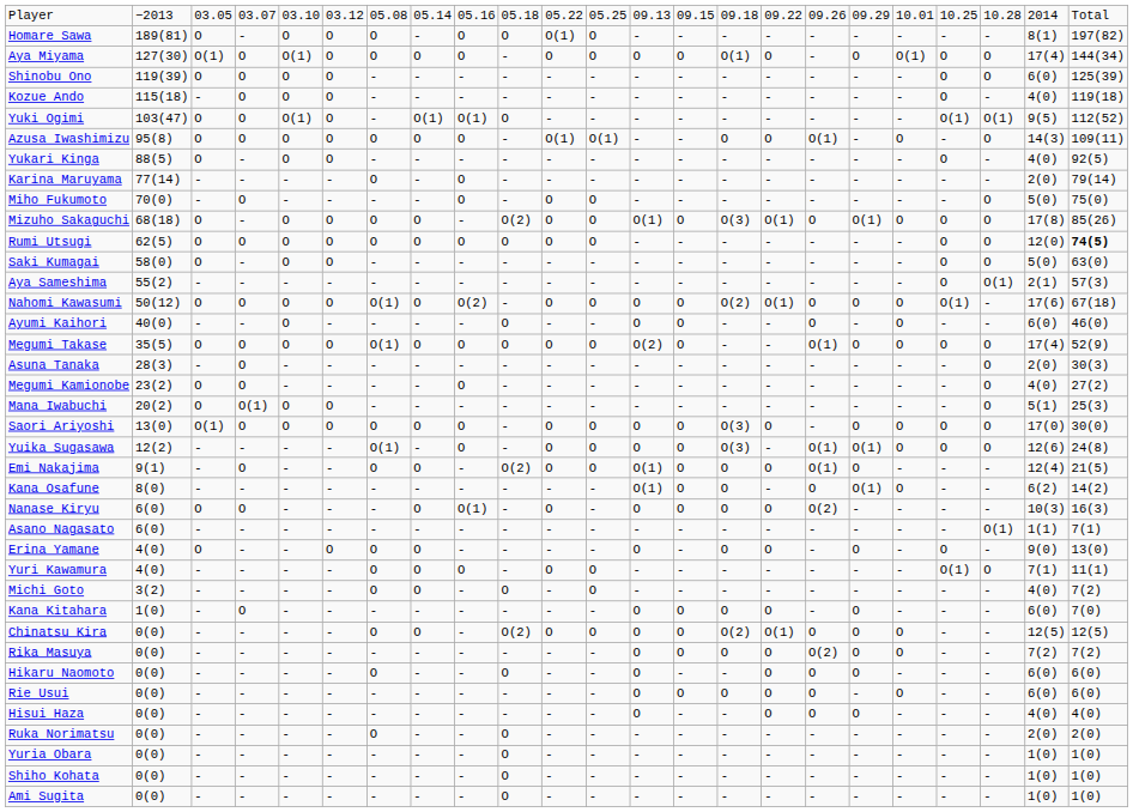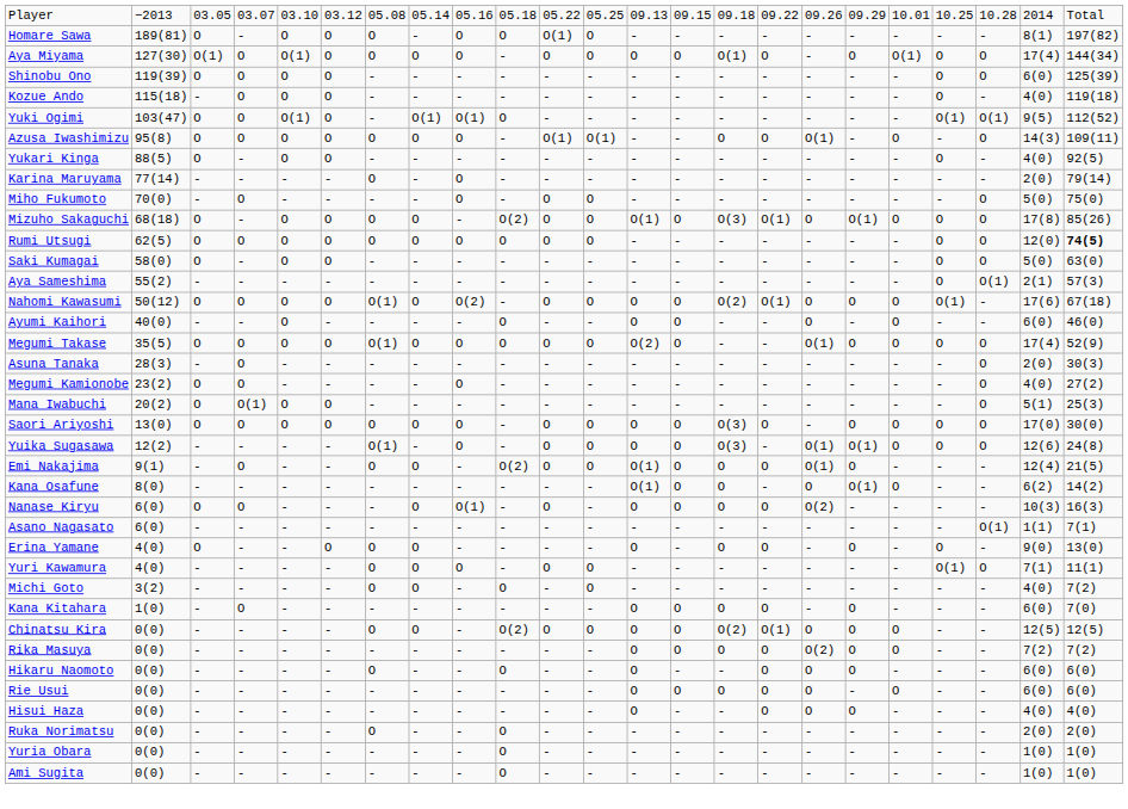 <table class="wikitable" style="text-align:left;">
 <tr>
 <td>Player</td>
 <td>−2013</td>
 <td>03.05</td>
 <td>03.07</td>
 <td>03.10</td>
 <td>03.12</td>
 <td>05.08</td>
 <td>05.14</td>
 <td>05.16</td>
 <td>05.18</td>
 <td>05.22</td>
 <td>05.25</td>
 <td>09.13</td>
 <td>09.15</td>
 <td>09.18</td>
 <td>09.22</td>
 <td>09.26</td>
 <td>09.29</td>
 <td>10.01</td>
 <td>10.25</td>
 <td>10.28</td>
 <td>2014</td>
 <td>Total</td>
 </tr>
 <tr>
 <td><a href='#'>Homare Sawa</a></td>
 <td>189(81)</td>
 <td>O</td>
 <td>-</td>
 <td>O</td>
 <td>O</td>
 <td>O</td>
 <td>-</td>
 <td>O</td>
 <td>O</td>
 <td>O(1)</td>
 <td>O</td>
 <td>-</td>
 <td>-</td>
 <td>-</td>
 <td>-</td>
 <td>-</td>
 <td>-</td>
 <td>-</td>
 <td>-</td>
 <td>-</td>
 <td>8(1)</td>
 <td>197(82)</td>
 </tr>
 <tr>
 <td><a href='#'>Aya Miyama</a></td>
 <td>127(30)</td>
 <td>O(1)</td>
 <td>O</td>
 <td>O(1)</td>
 <td>O</td>
 <td>O</td>
 <td>O</td>
 <td>O</td>
 <td>-</td>
 <td>O</td>
 <td>O</td>
 <td>O</td>
 <td>O</td>
 <td>O(1)</td>
 <td>O</td>
 <td>-</td>
 <td>O</td>
 <td>O(1)</td>
 <td>O</td>
 <td>O</td>
 <td>17(4)</td>
 <td>144(34)</td>
 </tr>
 <tr>
 <td><a href='#'>Shinobu Ono</a></td>
 <td>119(39)</td>
 <td>O</td>
 <td>O</td>
 <td>O</td>
 <td>O</td>
 <td>-</td>
 <td>-</td>
 <td>-</td>
 <td>-</td>
 <td>-</td>
 <td>-</td>
 <td>-</td>
 <td>-</td>
 <td>-</td>
 <td>-</td>
 <td>-</td>
 <td>-</td>
 <td>-</td>
 <td>O</td>
 <td>O</td>
 <td>6(0)</td>
 <td>125(39)</td>
 </tr>
 <tr>
 <td><a href='#'>Kozue Ando</a></td>
 <td>115(18)</td>
 <td>-</td>
 <td>O</td>
 <td>O</td>
 <td>O</td>
 <td>-</td>
 <td>-</td>
 <td>-</td>
 <td>-</td>
 <td>-</td>
 <td>-</td>
 <td>-</td>
 <td>-</td>
 <td>-</td>
 <td>-</td>
 <td>-</td>
 <td>-</td>
 <td>-</td>
 <td>O</td>
 <td>-</td>
 <td>4(0)</td>
 <td>119(18)</td>
 </tr>
 <tr>
 <td><a href='#'>Yuki Ogimi</a></td>
 <td>103(47)</td>
 <td>O</td>
 <td>O</td>
 <td>O(1)</td>
 <td>O</td>
 <td>-</td>
 <td>O(1)</td>
 <td>O(1)</td>
 <td>O</td>
 <td>-</td>
 <td>-</td>
 <td>-</td>
 <td>-</td>
 <td>-</td>
 <td>-</td>
 <td>-</td>
 <td>-</td>
 <td>-</td>
 <td>O(1)</td>
 <td>O(1)</td>
 <td>9(5)</td>
 <td>112(52)</td>
 </tr>
 <tr>
 <td><a href='#'>Azusa Iwashimizu</a></td>
 <td>95(8)</td>
 <td>O</td>
 <td>O</td>
 <td>O</td>
 <td>O</td>
 <td>O</td>
 <td>O</td>
 <td>O</td>
 <td>-</td>
 <td>O(1)</td>
 <td>O(1)</td>
 <td>-</td>
 <td>-</td>
 <td>O</td>
 <td>O</td>
 <td>O(1)</td>
 <td>-</td>
 <td>O</td>
 <td>-</td>
 <td>O</td>
 <td>14(3)</td>
 <td>109(11)</td>
 </tr>
 <tr>
 <td><a href='#'>Yukari Kinga</a></td>
 <td>88(5)</td>
 <td>O</td>
 <td>-</td>
 <td>O</td>
 <td>O</td>
 <td>-</td>
 <td>-</td>
 <td>-</td>
 <td>-</td>
 <td>-</td>
 <td>-</td>
 <td>-</td>
 <td>-</td>
 <td>-</td>
 <td>-</td>
 <td>-</td>
 <td>-</td>
 <td>-</td>
 <td>O</td>
 <td>-</td>
 <td>4(0)</td>
 <td>92(5)</td>
 </tr>
 <tr>
 <td><a href='#'>Karina Maruyama</a></td>
 <td>77(14)</td>
 <td>-</td>
 <td>-</td>
 <td>-</td>
 <td>-</td>
 <td>O</td>
 <td>-</td>
 <td>O</td>
 <td>-</td>
 <td>-</td>
 <td>-</td>
 <td>-</td>
 <td>-</td>
 <td>-</td>
 <td>-</td>
 <td>-</td>
 <td>-</td>
 <td>-</td>
 <td>-</td>
 <td>-</td>
 <td>2(0)</td>
 <td>79(14)</td>
 </tr>
 <tr>
 <td><a href='#'>Miho Fukumoto</a></td>
 <td>70(0)</td>
 <td>-</td>
 <td>O</td>
 <td>-</td>
 <td>-</td>
 <td>-</td>
 <td>-</td>
 <td>O</td>
 <td>-</td>
 <td>O</td>
 <td>O</td>
 <td>-</td>
 <td>-</td>
 <td>-</td>
 <td>-</td>
 <td>-</td>
 <td>-</td>
 <td>-</td>
 <td>-</td>
 <td>O</td>
 <td>5(0)</td>
 <td>75(0)</td>
 </tr>
 <tr>
 <td><a href='#'>Mizuho Sakaguchi</a></td>
 <td>68(18)</td>
 <td>O</td>
 <td>-</td>
 <td>O</td>
 <td>O</td>
 <td>O</td>
 <td>O</td>
 <td>-</td>
 <td>O(2)</td>
 <td>O</td>
 <td>O</td>
 <td>O(1)</td>
 <td>O</td>
 <td>O(3)</td>
 <td>O(1)</td>
 <td>O</td>
 <td>O(1)</td>
 <td>O</td>
 <td>O</td>
 <td>O</td>
 <td>17(8)</td>
 <td>85(26)</td>
 </tr>
 <tr>
 <td><a href='#'>Rumi Utsugi</a></td>
 <td>62(5)</td>
 <td>O</td>
 <td>O</td>
 <td>O</td>
 <td>O</td>
 <td>O</td>
 <td>O</td>
 <td>O</td>
 <td>O</td>
 <td>O</td>
 <td>O</td>
 <td>-</td>
 <td>-</td>
 <td>-</td>
 <td>-</td>
 <td>-</td>
 <td>-</td>
 <td>-</td>
 <td>O</td>
 <td>O</td>
 <td>12(0)</td>
 <td><strong>74(5)</strong></td>
 </tr>
 <tr>
 <td><a href='#'>Saki Kumagai</a></td>
 <td>58(0)</td>
 <td>O</td>
 <td>-</td>
 <td>O</td>
 <td>O</td>
 <td>-</td>
 <td>-</td>
 <td>-</td>
 <td>-</td>
 <td>-</td>
 <td>-</td>
 <td>-</td>
 <td>-</td>
 <td>-</td>
 <td>-</td>
 <td>-</td>
 <td>-</td>
 <td>-</td>
 <td>O</td>
 <td>O</td>
 <td>5(0)</td>
 <td>63(0)</td>
 </tr>
 <tr>
 <td><a href='#'>Aya Sameshima</a></td>
 <td>55(2)</td>
 <td>-</td>
 <td>-</td>
 <td>-</td>
 <td>-</td>
 <td>-</td>
 <td>-</td>
 <td>-</td>
 <td>-</td>
 <td>-</td>
 <td>-</td>
 <td>-</td>
 <td>-</td>
 <td>-</td>
 <td>-</td>
 <td>-</td>
 <td>-</td>
 <td>-</td>
 <td>O</td>
 <td>O(1)</td>
 <td>2(1)</td>
 <td>57(3)</td>
 </tr>
 <tr>
 <td><a href='#'>Nahomi Kawasumi</a></td>
 <td>50(12)</td>
 <td>O</td>
 <td>O</td>
 <td>O</td>
 <td>O</td>
 <td>O(1)</td>
 <td>O</td>
 <td>O(2)</td>
 <td>-</td>
 <td>O</td>
 <td>O</td>
 <td>O</td>
 <td>O</td>
 <td>O(2)</td>
 <td>O(1)</td>
 <td>O</td>
 <td>O</td>
 <td>O</td>
 <td>O(1)</td>
 <td>-</td>
 <td>17(6)</td>
 <td>67(18)</td>
 </tr>
 <tr>
 <td><a href='#'>Ayumi Kaihori</a></td>
 <td>40(0)</td>
 <td>-</td>
 <td>-</td>
 <td>O</td>
 <td>-</td>
 <td>-</td>
 <td>-</td>
 <td>-</td>
 <td>O</td>
 <td>-</td>
 <td>-</td>
 <td>O</td>
 <td>O</td>
 <td>-</td>
 <td>-</td>
 <td>O</td>
 <td>-</td>
 <td>O</td>
 <td>-</td>
 <td>-</td>
 <td>6(0)</td>
 <td>46(0)</td>
 </tr>
 <tr>
 <td><a href='#'>Megumi Takase</a></td>
 <td>35(5)</td>
 <td>O</td>
 <td>O</td>
 <td>O</td>
 <td>O</td>
 <td>O(1)</td>
 <td>O</td>
 <td>O</td>
 <td>O</td>
 <td>O</td>
 <td>O</td>
 <td>O(2)</td>
 <td>O</td>
 <td>-</td>
 <td>-</td>
 <td>O(1)</td>
 <td>O</td>
 <td>O</td>
 <td>O</td>
 <td>O</td>
 <td>17(4)</td>
 <td>52(9)</td>
 </tr>
 <tr>
 <td><a href='#'>Asuna Tanaka</a></td>
 <td>28(3)</td>
 <td>-</td>
 <td>O</td>
 <td>-</td>
 <td>-</td>
 <td>-</td>
 <td>-</td>
 <td>-</td>
 <td>-</td>
 <td>-</td>
 <td>-</td>
 <td>-</td>
 <td>-</td>
 <td>-</td>
 <td>-</td>
 <td>-</td>
 <td>-</td>
 <td>-</td>
 <td>-</td>
 <td>O</td>
 <td>2(0)</td>
 <td>30(3)</td>
 </tr>
 <tr>
 <td><a href='#'>Megumi Kamionobe</a></td>
 <td>23(2)</td>
 <td>O</td>
 <td>O</td>
 <td>-</td>
 <td>-</td>
 <td>-</td>
 <td>-</td>
 <td>O</td>
 <td>-</td>
 <td>-</td>
 <td>-</td>
 <td>-</td>
 <td>-</td>
 <td>-</td>
 <td>-</td>
 <td>-</td>
 <td>-</td>
 <td>-</td>
 <td>-</td>
 <td>O</td>
 <td>4(0)</td>
 <td>27(2)</td>
 </tr>
 <tr>
 <td><a href='#'>Mana Iwabuchi</a></td>
 <td>20(2)</td>
 <td>O</td>
 <td>O(1)</td>
 <td>O</td>
 <td>O</td>
 <td>-</td>
 <td>-</td>
 <td>-</td>
 <td>-</td>
 <td>-</td>
 <td>-</td>
 <td>-</td>
 <td>-</td>
 <td>-</td>
 <td>-</td>
 <td>-</td>
 <td>-</td>
 <td>-</td>
 <td>-</td>
 <td>O</td>
 <td>5(1)</td>
 <td>25(3)</td>
 </tr>
 <tr>
 <td><a href='#'>Saori Ariyoshi</a></td>
 <td>13(0)</td>
-<td>O(1)</td>
+<td>O</td>
 <td>O</td>
 <td>O</td>
 <td>O</td>
 <td>O</td>
 <td>O</td>
 <td>O</td>
 <td>-</td>
 <td>O</td>
 <td>O</td>
 <td>O</td>
 <td>O</td>
 <td>O(3)</td>
 <td>O</td>
 <td>-</td>
 <td>O</td>
 <td>O</td>
 <td>O</td>
 <td>O</td>
 <td>17(0)</td>
 <td>30(0)</td>
 </tr>
 <tr>
 <td><a href='#'>Yuika Sugasawa</a></td>
 <td>12(2)</td>
 <td>-</td>
 <td>-</td>
 <td>-</td>
 <td>-</td>
 <td>O(1)</td>
 <td>-</td>
 <td>O</td>
 <td>-</td>
 <td>O</td>
 <td>O</td>
 <td>O</td>
 <td>O</td>
 <td>O(3)</td>
 <td>-</td>
 <td>O(1)</td>
 <td>O(1)</td>
 <td>O</td>
 <td>O</td>
 <td>O</td>
 <td>12(6)</td>
 <td>24(8)</td>
 </tr>
 <tr>
 <td><a href='#'>Emi Nakajima</a></td>
 <td>9(1)</td>
 <td>-</td>
 <td>O</td>
 <td>-</td>
 <td>-</td>
 <td>O</td>
 <td>O</td>
 <td>-</td>
 <td>O(2)</td>
 <td>O</td>
 <td>O</td>
 <td>O(1)</td>
 <td>O</td>
 <td>O</td>
 <td>O</td>
 <td>O(1)</td>
 <td>O</td>
 <td>-</td>
 <td>-</td>
 <td>-</td>
 <td>12(4)</td>
 <td>21(5)</td>
 </tr>
 <tr>
 <td><a href='#'>Kana Osafune</a></td>
 <td>8(0)</td>
 <td>-</td>
 <td>-</td>
 <td>-</td>
 <td>-</td>
 <td>-</td>
 <td>-</td>
 <td>-</td>
 <td>-</td>
 <td>-</td>
 <td>-</td>
 <td>O(1)</td>
 <td>O</td>
 <td>O</td>
 <td>-</td>
 <td>O</td>
 <td>O(1)</td>
 <td>O</td>
 <td>-</td>
 <td>-</td>
 <td>6(2)</td>
 <td>14(2)</td>
 </tr>
 <tr>
 <td><a href='#'>Nanase Kiryu</a></td>
 <td>6(0)</td>
 <td>O</td>
 <td>O</td>
 <td>-</td>
 <td>-</td>
 <td>-</td>
 <td>O</td>
 <td>O(1)</td>
 <td>-</td>
 <td>O</td>
 <td>-</td>
 <td>O</td>
 <td>O</td>
 <td>O</td>
 <td>O</td>
 <td>O(2)</td>
 <td>-</td>
 <td>-</td>
 <td>-</td>
 <td>-</td>
 <td>10(3)</td>
 <td>16(3)</td>
 </tr>
 <tr>
 <td><a href='#'>Asano Nagasato</a></td>
 <td>6(0)</td>
 <td>-</td>
 <td>-</td>
 <td>-</td>
 <td>-</td>
 <td>-</td>
 <td>-</td>
 <td>-</td>
 <td>-</td>
 <td>-</td>
 <td>-</td>
 <td>-</td>
 <td>-</td>
 <td>-</td>
 <td>-</td>
 <td>-</td>
 <td>-</td>
 <td>-</td>
 <td>-</td>
 <td>O(1)</td>
 <td>1(1)</td>
 <td>7(1)</td>
 </tr>
 <tr>
 <td><a href='#'>Erina Yamane</a></td>
 <td>4(0)</td>
 <td>O</td>
 <td>-</td>
 <td>-</td>
 <td>O</td>
 <td>O</td>
 <td>O</td>
 <td>-</td>
 <td>-</td>
 <td>-</td>
 <td>-</td>
 <td>O</td>
 <td>-</td>
 <td>O</td>
 <td>O</td>
 <td>-</td>
 <td>O</td>
 <td>-</td>
 <td>O</td>
 <td>-</td>
 <td>9(0)</td>
 <td>13(0)</td>
 </tr>
 <tr>
 <td><a href='#'>Yuri Kawamura</a></td>
 <td>4(0)</td>
 <td>-</td>
 <td>-</td>
 <td>-</td>
 <td>-</td>
 <td>O</td>
 <td>O</td>
 <td>O</td>
 <td>-</td>
 <td>O</td>
 <td>O</td>
 <td>-</td>
 <td>-</td>
 <td>-</td>
 <td>-</td>
 <td>-</td>
 <td>-</td>
 <td>-</td>
 <td>O(1)</td>
 <td>O</td>
 <td>7(1)</td>
 <td>11(1)</td>
 </tr>
 <tr>
 <td><a href='#'>Michi Goto</a></td>
 <td>3(2)</td>
 <td>-</td>
 <td>-</td>
 <td>-</td>
 <td>-</td>
 <td>O</td>
 <td>O</td>
 <td>-</td>
 <td>O</td>
 <td>-</td>
 <td>O</td>
 <td>-</td>
 <td>-</td>
 <td>-</td>
 <td>-</td>
 <td>-</td>
 <td>-</td>
 <td>-</td>
 <td>-</td>
 <td>-</td>
 <td>4(0)</td>
 <td>7(2)</td>
 </tr>
 <tr>
 <td><a href='#'>Kana Kitahara</a></td>
 <td>1(0)</td>
 <td>-</td>
 <td>O</td>
 <td>-</td>
 <td>-</td>
 <td>-</td>
 <td>-</td>
 <td>-</td>
 <td>-</td>
 <td>-</td>
 <td>-</td>
 <td>O</td>
 <td>O</td>
 <td>O</td>
 <td>O</td>
 <td>-</td>
 <td>O</td>
 <td>-</td>
 <td>-</td>
 <td>-</td>
 <td>6(0)</td>
 <td>7(0)</td>
 </tr>
 <tr>
 <td><a href='#'>Chinatsu Kira</a></td>
 <td>0(0)</td>
 <td>-</td>
 <td>-</td>
 <td>-</td>
 <td>-</td>
 <td>O</td>
 <td>O</td>
 <td>-</td>
 <td>O(2)</td>
 <td>O</td>
 <td>O</td>
 <td>O</td>
 <td>O</td>
 <td>O(2)</td>
 <td>O(1)</td>
 <td>O</td>
 <td>O</td>
 <td>O</td>
 <td>-</td>
 <td>-</td>
 <td>12(5)</td>
 <td>12(5)</td>
 </tr>
 <tr>
 <td><a href='#'>Rika Masuya</a></td>
 <td>0(0)</td>
 <td>-</td>
 <td>-</td>
 <td>-</td>
 <td>-</td>
 <td>-</td>
 <td>-</td>
 <td>-</td>
 <td>-</td>
 <td>-</td>
 <td>-</td>
 <td>O</td>
 <td>O</td>
 <td>O</td>
 <td>O</td>
 <td>O(2)</td>
 <td>O</td>
 <td>O</td>
 <td>-</td>
 <td>-</td>
 <td>7(2)</td>
 <td>7(2)</td>
 </tr>
 <tr>
 <td><a href='#'>Hikaru Naomoto</a></td>
 <td>0(0)</td>
 <td>-</td>
 <td>-</td>
 <td>-</td>
 <td>-</td>
 <td>O</td>
 <td>-</td>
 <td>-</td>
 <td>O</td>
 <td>-</td>
 <td>-</td>
 <td>O</td>
 <td>-</td>
 <td>-</td>
 <td>O</td>
 <td>O</td>
 <td>O</td>
 <td>-</td>
 <td>-</td>
 <td>-</td>
 <td>6(0)</td>
 <td>6(0)</td>
 </tr>
 <tr>
 <td><a href='#'>Rie Usui</a></td>
 <td>0(0)</td>
 <td>-</td>
 <td>-</td>
 <td>-</td>
 <td>-</td>
 <td>-</td>
 <td>-</td>
 <td>-</td>
 <td>-</td>
 <td>-</td>
 <td>-</td>
 <td>O</td>
 <td>O</td>
 <td>O</td>
 <td>O</td>
 <td>O</td>
 <td>-</td>
 <td>O</td>
 <td>-</td>
 <td>-</td>
 <td>6(0)</td>
 <td>6(0)</td>
 </tr>
 <tr>
 <td><a href='#'>Hisui Haza</a></td>
 <td>0(0)</td>
 <td>-</td>
 <td>-</td>
 <td>-</td>
 <td>-</td>
 <td>-</td>
 <td>-</td>
 <td>-</td>
 <td>-</td>
 <td>-</td>
 <td>-</td>
 <td>O</td>
 <td>-</td>
 <td>-</td>
 <td>O</td>
 <td>O</td>
 <td>O</td>
 <td>-</td>
 <td>-</td>
 <td>-</td>
 <td>4(0)</td>
 <td>4(0)</td>
 </tr>
 <tr>
 <td><a href='#'>Ruka Norimatsu</a></td>
 <td>0(0)</td>
 <td>-</td>
 <td>-</td>
 <td>-</td>
 <td>-</td>
 <td>O</td>
 <td>-</td>
 <td>-</td>
 <td>O</td>
 <td>-</td>
 <td>-</td>
 <td>-</td>
 <td>-</td>
 <td>-</td>
 <td>-</td>
 <td>-</td>
 <td>-</td>
 <td>-</td>
 <td>-</td>
 <td>-</td>
 <td>2(0)</td>
 <td>2(0)</td>
 </tr>
 <tr>
 <td><a href='#'>Yuria Obara</a></td>
 <td>0(0)</td>
 <td>-</td>
 <td>-</td>
 <td>-</td>
 <td>-</td>
 <td>-</td>
 <td>-</td>
 <td>-</td>
 <td>O</td>
 <td>-</td>
 <td>-</td>
 <td>-</td>
 <td>-</td>
 <td>-</td>
 <td>-</td>
 <td>-</td>
 <td>-</td>
 <td>-</td>
 <td>-</td>
 <td>-</td>
 <td>1(0)</td>
 <td>1(0)</td>
 </tr>
 <tr>
-<td><a href='#'>Shiho Kohata</a></td>
-<td>0(0)</td>
-<td>-</td>
-<td>-</td>
-<td>-</td>
-<td>-</td>
-<td>-</td>
-<td>-</td>
-<td>-</td>
-<td>O</td>
-<td>-</td>
-<td>-</td>
-<td>-</td>
-<td>-</td>
-<td>-</td>
-<td>-</td>
-<td>-</td>
-<td>-</td>
-<td>-</td>
-<td>-</td>
-<td>-</td>
-<td>1(0)</td>
-<td>1(0)</td>
-</tr>
-<tr>
 <td><a href='#'>Ami Sugita</a></td>
 <td>0(0)</td>
 <td>-</td>
 <td>-</td>
 <td>-</td>
 <td>-</td>
 <td>-</td>
 <td>-</td>
 <td>-</td>
 <td>O</td>
 <td>-</td>
 <td>-</td>
 <td>-</td>
 <td>-</td>
 <td>-</td>
 <td>-</td>
 <td>-</td>
 <td>-</td>
 <td>-</td>
 <td>-</td>
 <td>-</td>
 <td>1(0)</td>
 <td>1(0)</td>
 </tr>
 </table>
